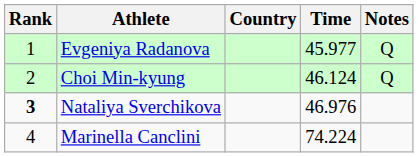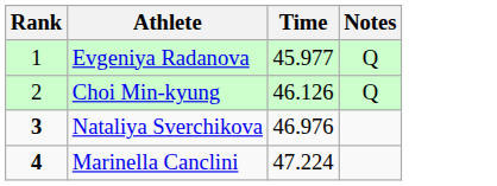 <table class="wikitable" style="text-align:center">
 <tr>
 <th>Rank</th>
 <th>Athlete</th>
-<th>Country</th>
 <th>Time</th>
 <th>Notes</th>
 </tr>
 <tr bgcolor=ccffcc>
 <td>1</td>
 <td align=left><a href='#'>Evgeniya Radanova</a></td>
-<td align=left></td>
 <td>45.977</td>
 <td>Q</td>
 </tr>
 <tr bgcolor=ccffcc>
 <td>2</td>
 <td align=left><a href='#'>Choi Min-kyung</a></td>
-<td align=left></td>
-<td>46.124</td>
+<td>46.126</td>
 <td>Q</td>
 </tr>
 <tr>
 <td><strong>3</strong></td>
 <td align=left><a href='#'>Nataliya Sverchikova</a></td>
-<td align=left></td>
 <td>46.976</td>
 <td></td>
 </tr>
 <tr>
-<td>4</td>
+<td><strong>4</strong></td>
 <td align=left><a href='#'>Marinella Canclini</a></td>
-<td align=left></td>
-<td>74.224</td>
+<td>47.224</td>
 <td></td>
 </tr>
 </table>
